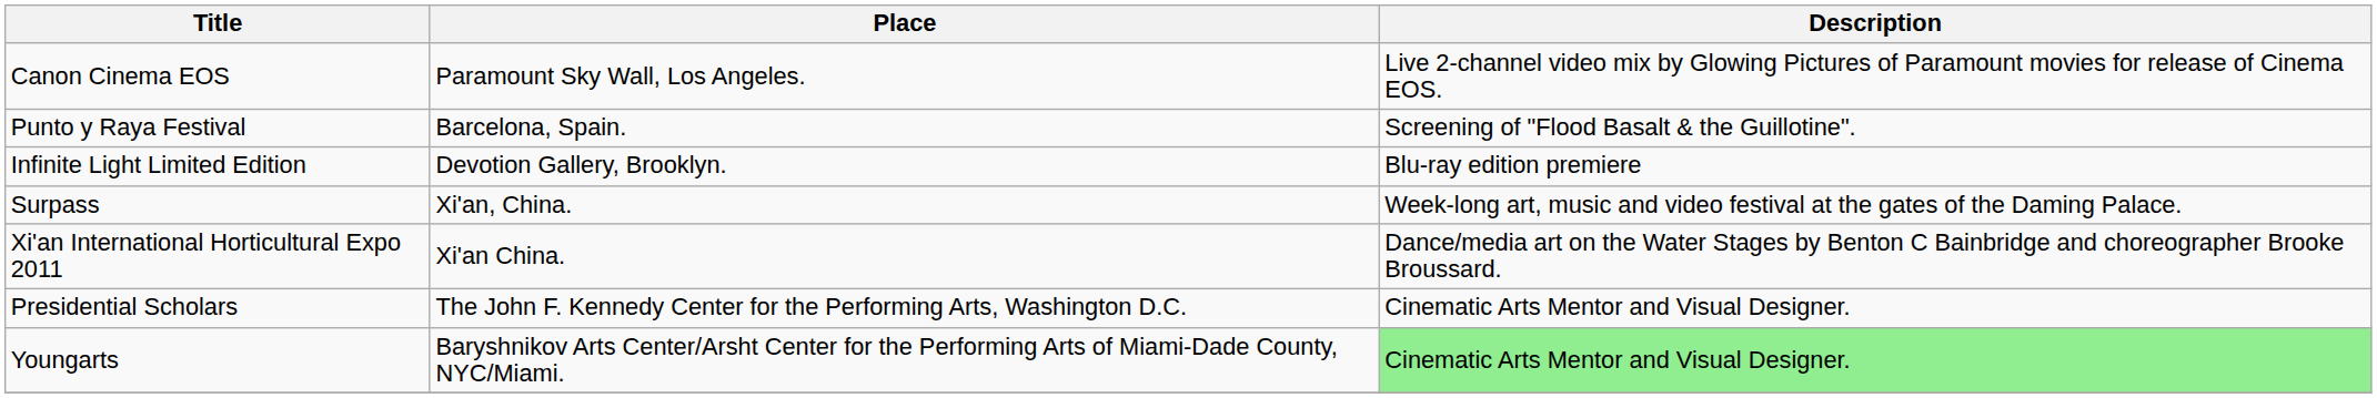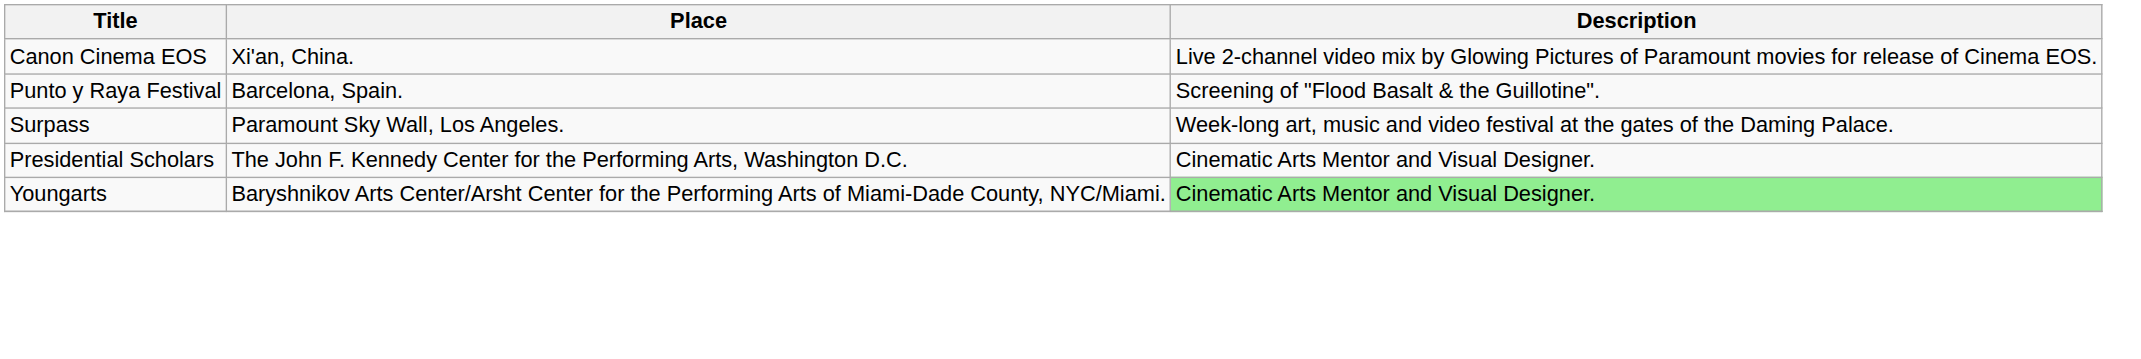 <table class="wikitable">
 <tr>
 <th>Title</th>
 <th>Place</th>
 <th>Description</th>
 </tr>
 <tr>
 <td>Canon Cinema EOS</td>
-<td>Paramount Sky Wall, Los Angeles.</td>
+<td>Xi'an, China.</td>
 <td>Live 2-channel video mix by Glowing Pictures of Paramount movies for release of Cinema EOS.</td>
 </tr>
 <tr>
 <td>Punto y Raya Festival</td>
 <td>Barcelona, Spain.</td>
 <td>Screening of "Flood Basalt & the Guillotine".</td>
 </tr>
 <tr>
-<td>Infinite Light Limited Edition</td>
-<td>Devotion Gallery, Brooklyn.</td>
-<td>Blu-ray edition premiere</td>
-</tr>
-<tr>
 <td>Surpass</td>
-<td>Xi'an, China.</td>
+<td>Paramount Sky Wall, Los Angeles.</td>
 <td>Week-long art, music and video festival at the gates of the Daming Palace.</td>
-</tr>
-<tr>
-<td>Xi'an International Horticultural Expo 2011</td>
-<td>Xi'an China.</td>
-<td>Dance/media art on the Water Stages by Benton C Bainbridge and choreographer Brooke Broussard.</td>
 </tr>
 <tr>
 <td>Presidential Scholars</td>
 <td>The John F. Kennedy Center for the Performing Arts, Washington D.C.</td>
 <td>Cinematic Arts Mentor and Visual Designer.</td>
 </tr>
 <tr>
 <td>Youngarts</td>
 <td>Baryshnikov Arts Center/Arsht Center for the Performing Arts of Miami-Dade County, NYC/Miami.</td>
 <td style="background: lightgreen;">Cinematic Arts Mentor and Visual Designer.</td>
 </tr>
 <tr>
 </tr>
 </table>
